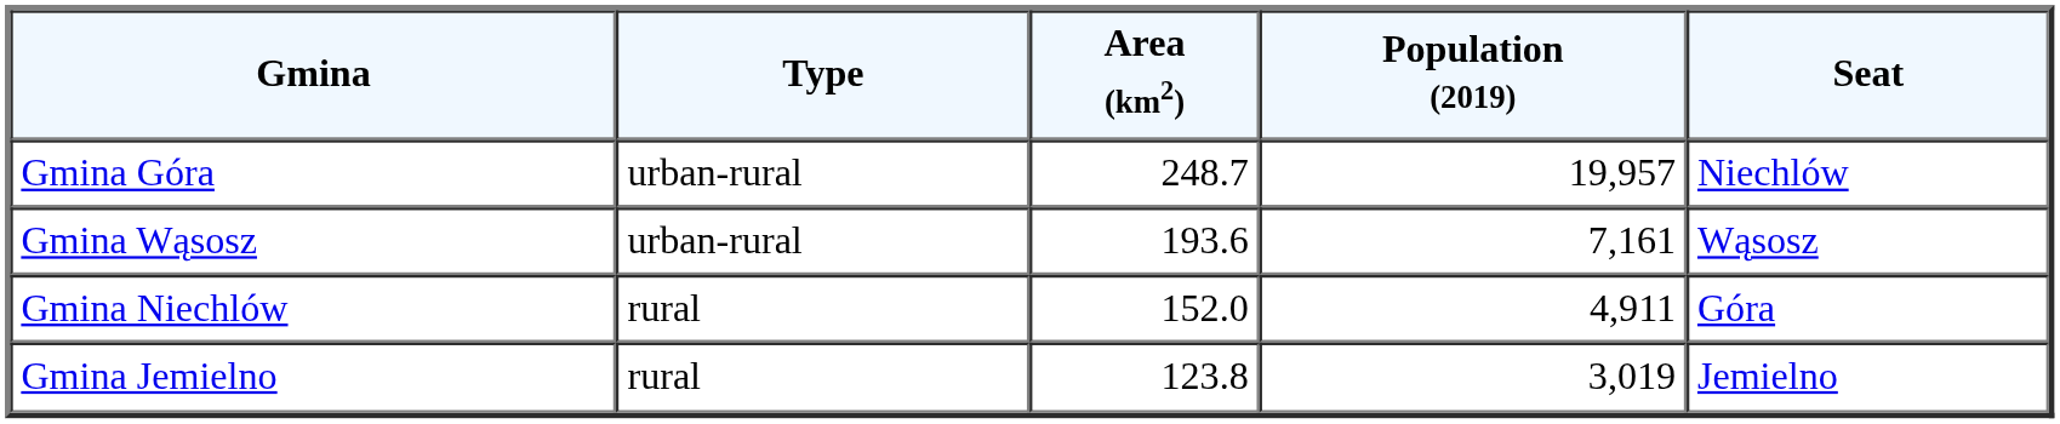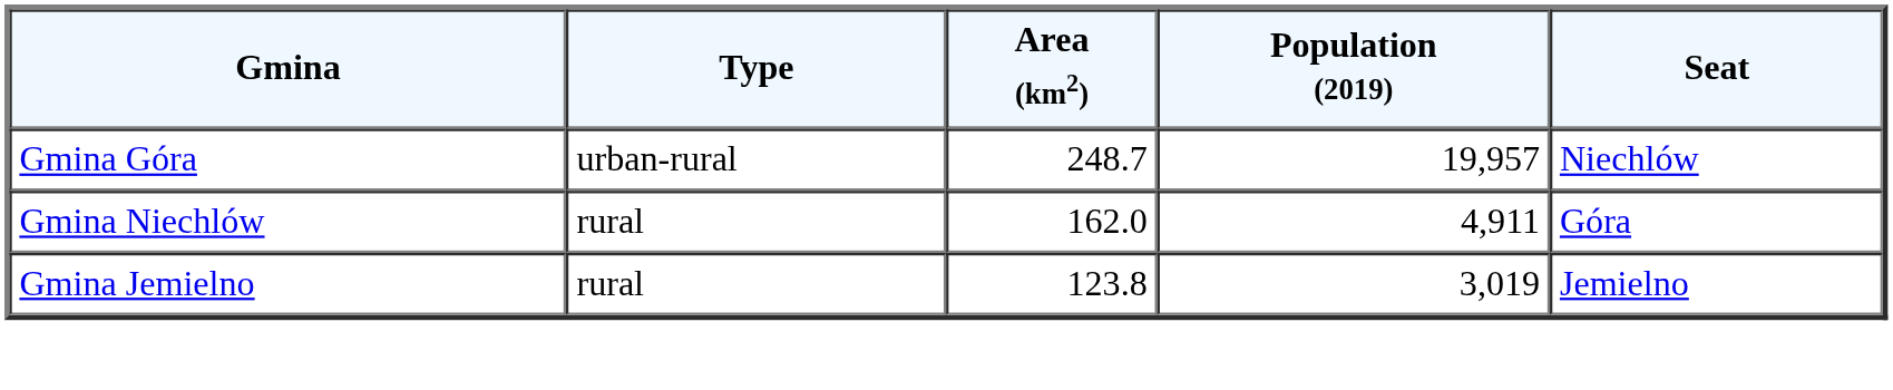 <table width="60%" border="2" cellpadding="3" cellspacing="0" style="font-size:90%;line-height:120%;">
 <tr bgcolor="F0F8FF">
 <td style="text-align:center;"><strong>Gmina</strong></td>
 <td style="text-align:center;"><strong>Type</strong></td>
 <td style="text-align:center;"><strong>Area<br><small>(km<sup>2</sup>)</small></strong></td>
 <td style="text-align:center;"><strong>Population<br><small>(2019)</small></strong></td>
 <td style="text-align:center;"><strong>Seat</strong></td>
 </tr>
 <tr>
 <td><a href='#'>Gmina Góra</a></td>
 <td>urban-rural</td>
 <td style="text-align:right;">248.7</td>
 <td style="text-align:right;">19,957</td>
 <td><a href='#'>Niechlów</a></td>
 </tr>
 <tr>
-<td><a href='#'>Gmina Wąsosz</a></td>
-<td>urban-rural</td>
-<td style="text-align:right;">193.6</td>
-<td style="text-align:right;">7,161</td>
-<td><a href='#'>Wąsosz</a></td>
-</tr>
-<tr>
 <td><a href='#'>Gmina Niechlów</a></td>
 <td>rural</td>
-<td style="text-align:right;">152.0</td>
+<td style="text-align:right;">162.0</td>
 <td style="text-align:right;">4,911</td>
 <td><a href='#'>Góra</a></td>
 </tr>
 <tr>
 <td><a href='#'>Gmina Jemielno</a></td>
 <td>rural</td>
 <td style="text-align:right;">123.8</td>
 <td style="text-align:right;">3,019</td>
 <td><a href='#'>Jemielno</a></td>
 </tr>
 <tr>
 </tr>
 </table>
